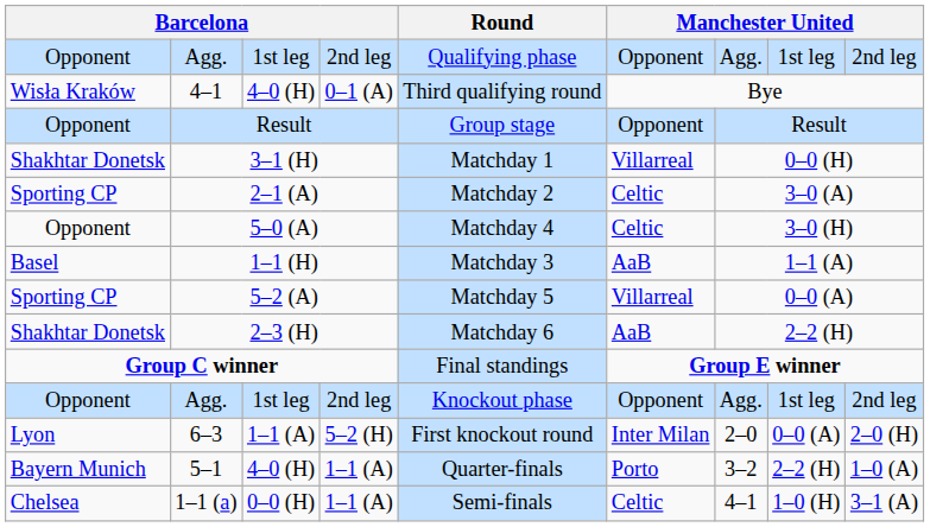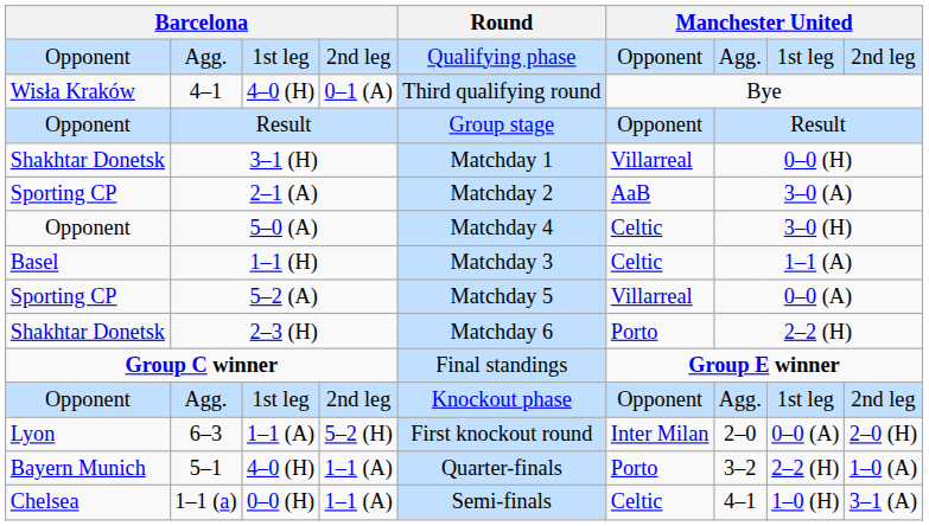 <table class="wikitable" style="text-align:center">
 <tr>
 <th colspan=4> <a href='#'>Barcelona</a></th>
 <th>Round</th>
 <th colspan=4> <a href='#'>Manchester United</a></th>
 </tr>
 <tr style="background:#c1e0ff">
 <td>Opponent</td>
 <td>Agg.</td>
 <td>1st leg</td>
 <td>2nd leg</td>
 <td><a href='#'>Qualifying phase</a></td>
 <td>Opponent</td>
 <td>Agg.</td>
 <td>1st leg</td>
 <td>2nd leg</td>
 </tr>
 <tr>
 <td align=left> <a href='#'>Wisła Kraków</a></td>
 <td>4–1</td>
 <td><a href='#'>4–0</a> (H)</td>
 <td><a href='#'>0–1</a> (A)</td>
 <td style="background:#c1e0ff">Third qualifying round</td>
 <td colspan=4>Bye</td>
 </tr>
 <tr style="background:#c1e0ff">
 <td>Opponent</td>
 <td colspan=3>Result</td>
 <td><a href='#'>Group stage</a></td>
 <td>Opponent</td>
 <td colspan=3>Result</td>
 </tr>
 <tr>
 <td align=left> <a href='#'>Shakhtar Donetsk</a></td>
 <td colspan=3><a href='#'>3–1</a> (H)</td>
 <td style="background:#c1e0ff">Matchday 1</td>
 <td align=left> <a href='#'>Villarreal</a></td>
 <td colspan=3><a href='#'>0–0</a> (H)</td>
 </tr>
 <tr>
 <td align=left> <a href='#'>Sporting CP</a></td>
 <td colspan=3><a href='#'>2–1</a> (A)</td>
 <td style="background:#c1e0ff">Matchday 2</td>
-<td align=left> <a href='#'>Celtic</a></td>
+<td align=left> <a href='#'>AaB</a></td>
 <td colspan=3><a href='#'>3–0</a> (A)</td>
 </tr>
 <tr>
 <td>Opponent</td>
 <td colspan=3><a href='#'>5–0</a> (A)</td>
 <td style="background:#c1e0ff">Matchday 4</td>
 <td align=left> <a href='#'>Celtic</a></td>
 <td colspan=3><a href='#'>3–0</a> (H)</td>
 </tr>
 <tr>
 <td align=left> <a href='#'>Basel</a></td>
 <td colspan=3><a href='#'>1–1</a> (H)</td>
 <td style="background:#c1e0ff">Matchday 3</td>
-<td align=left> <a href='#'>AaB</a></td>
+<td align=left> <a href='#'>Celtic</a></td>
 <td colspan=3><a href='#'>1–1</a> (A)</td>
 </tr>
 <tr>
 <td align=left> <a href='#'>Sporting CP</a></td>
 <td colspan=3><a href='#'>5–2</a> (A)</td>
 <td style="background:#c1e0ff">Matchday 5</td>
 <td align=left> <a href='#'>Villarreal</a></td>
 <td colspan=3><a href='#'>0–0</a> (A)</td>
 </tr>
 <tr>
 <td align=left> <a href='#'>Shakhtar Donetsk</a></td>
 <td colspan=3><a href='#'>2–3</a> (H)</td>
 <td style="background:#c1e0ff">Matchday 6</td>
-<td align=left> <a href='#'>AaB</a></td>
+<td align=left> <a href='#'>Porto</a></td>
 <td colspan=3><a href='#'>2–2</a> (H)</td>
 </tr>
 <tr>
 <td colspan="4" style="text-align:center;vertical-align:top"><strong><a href='#'>Group C</a> winner</strong><br></td>
 <td style="background:#c1e0ff">Final standings</td>
 <td colspan="4" style="text-align:center;vertical-align:top"><strong><a href='#'>Group E</a> winner</strong><br></td>
 </tr>
 <tr style="background:#c1e0ff">
 <td>Opponent</td>
 <td>Agg.</td>
 <td>1st leg</td>
 <td>2nd leg</td>
 <td><a href='#'>Knockout phase</a></td>
 <td>Opponent</td>
 <td>Agg.</td>
 <td>1st leg</td>
 <td>2nd leg</td>
 </tr>
 <tr>
 <td align=left> <a href='#'>Lyon</a></td>
 <td>6–3</td>
 <td><a href='#'>1–1</a> (A)</td>
 <td><a href='#'>5–2</a> (H)</td>
 <td style="background:#c1e0ff">First knockout round</td>
 <td align=left> <a href='#'>Inter Milan</a></td>
 <td>2–0</td>
 <td><a href='#'>0–0</a> (A)</td>
 <td><a href='#'>2–0</a> (H)</td>
 </tr>
 <tr>
 <td align=left> <a href='#'>Bayern Munich</a></td>
 <td>5–1</td>
 <td><a href='#'>4–0</a> (H)</td>
 <td><a href='#'>1–1</a> (A)</td>
 <td style="background:#c1e0ff">Quarter-finals</td>
 <td align=left> <a href='#'>Porto</a></td>
 <td>3–2</td>
 <td><a href='#'>2–2</a> (H)</td>
 <td><a href='#'>1–0</a> (A)</td>
 </tr>
 <tr>
 <td align=left> <a href='#'>Chelsea</a></td>
 <td>1–1 (<a href='#'>a</a>)</td>
 <td><a href='#'>0–0</a> (H)</td>
 <td><a href='#'>1–1</a> (A)</td>
 <td style="background:#c1e0ff">Semi-finals</td>
 <td align=left> <a href='#'>Celtic</a></td>
 <td>4–1</td>
 <td><a href='#'>1–0</a> (H)</td>
 <td><a href='#'>3–1</a> (A)</td>
 </tr>
 </table>
